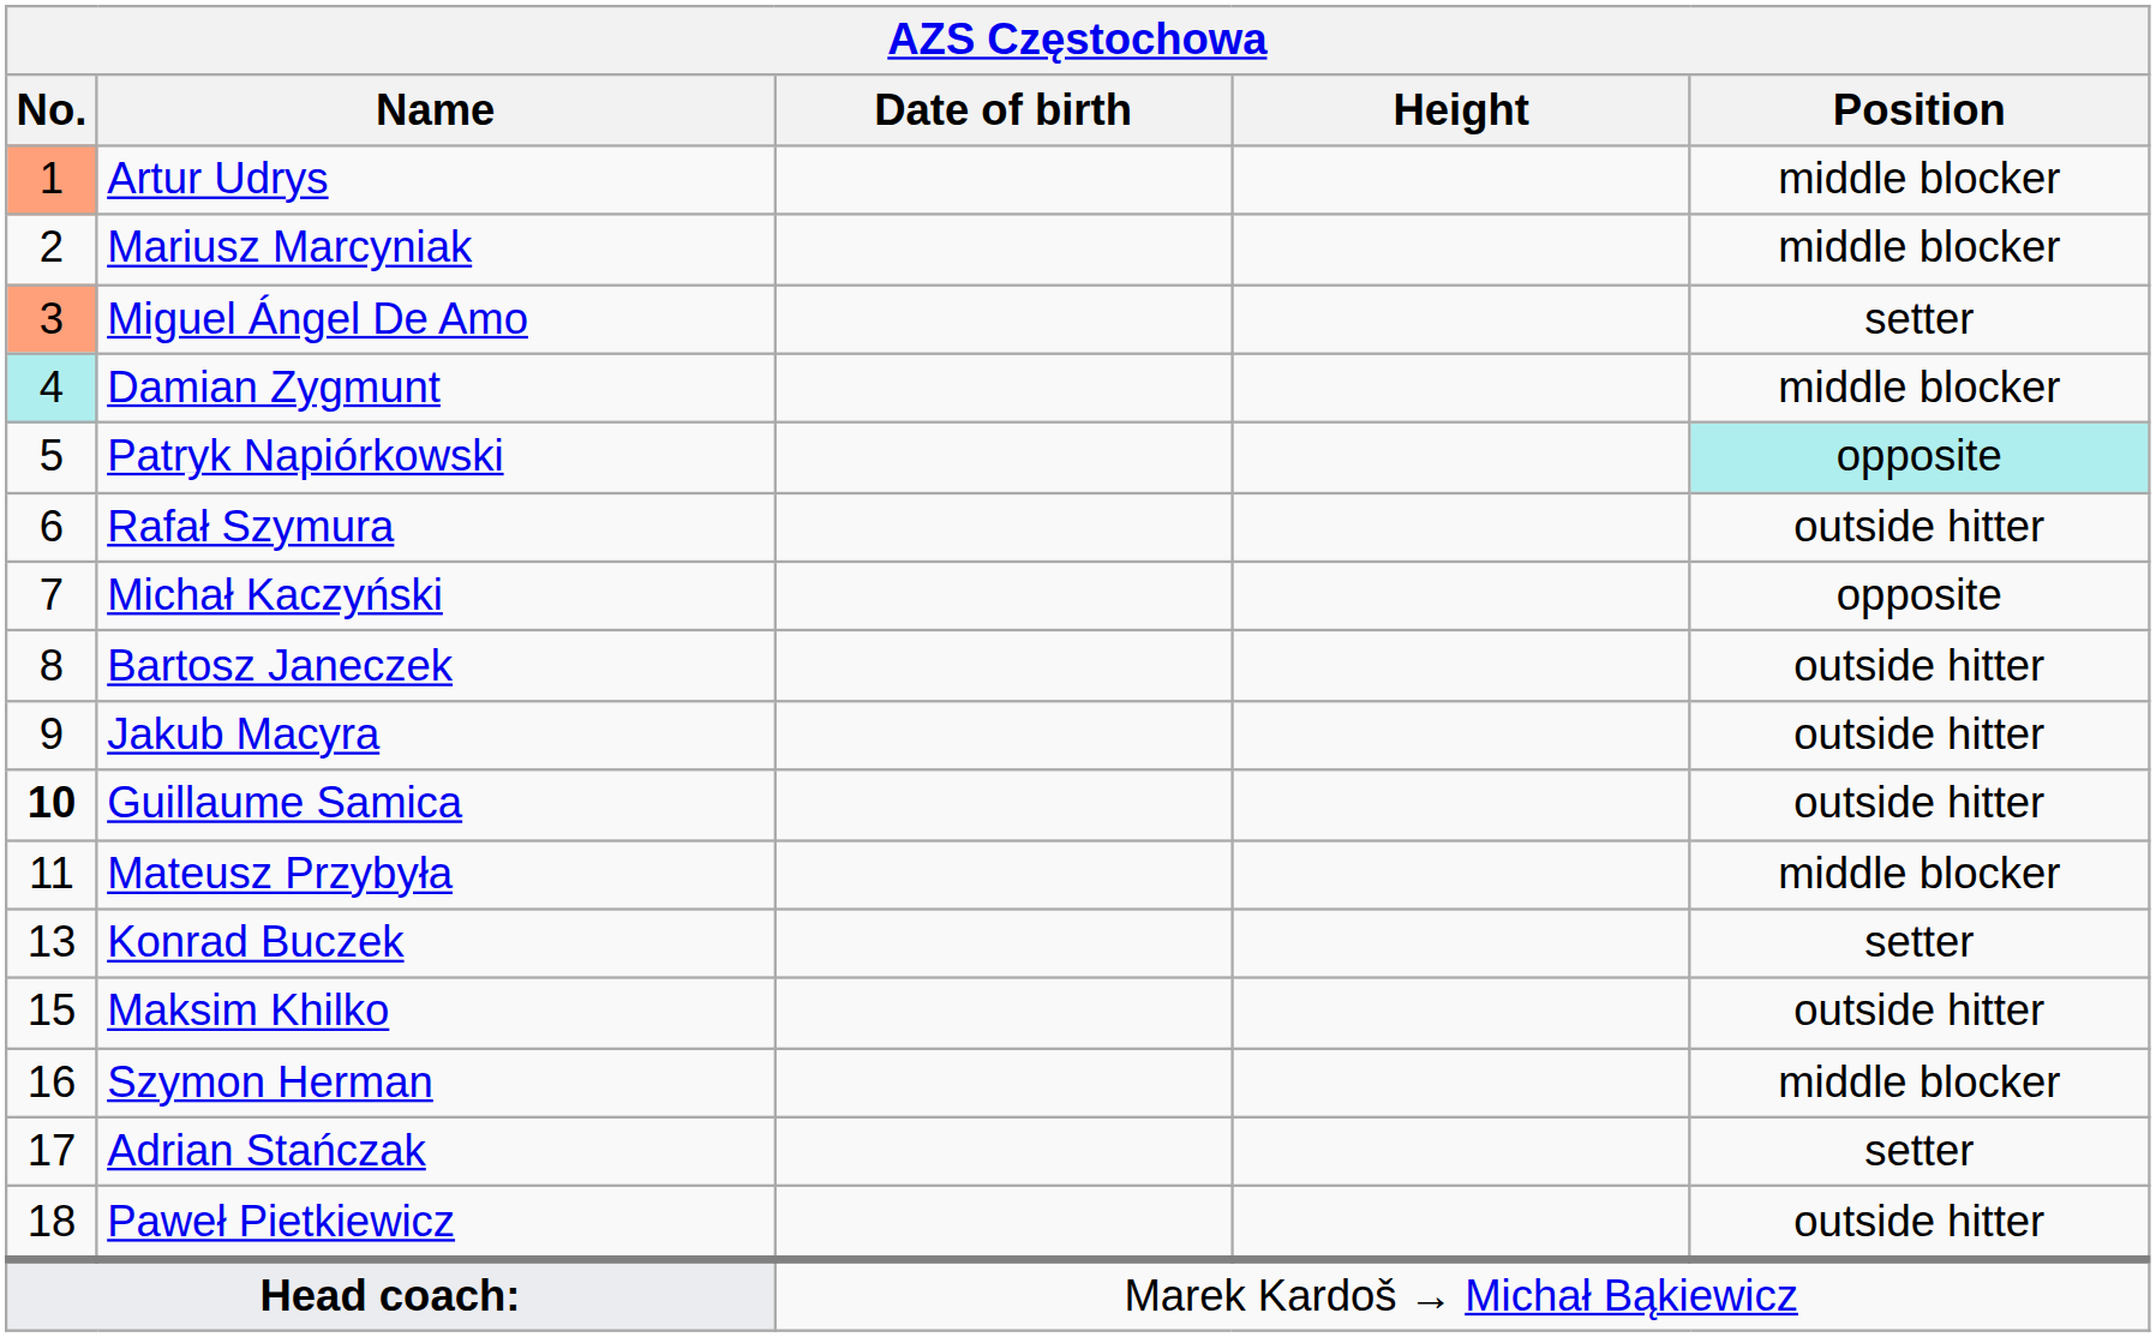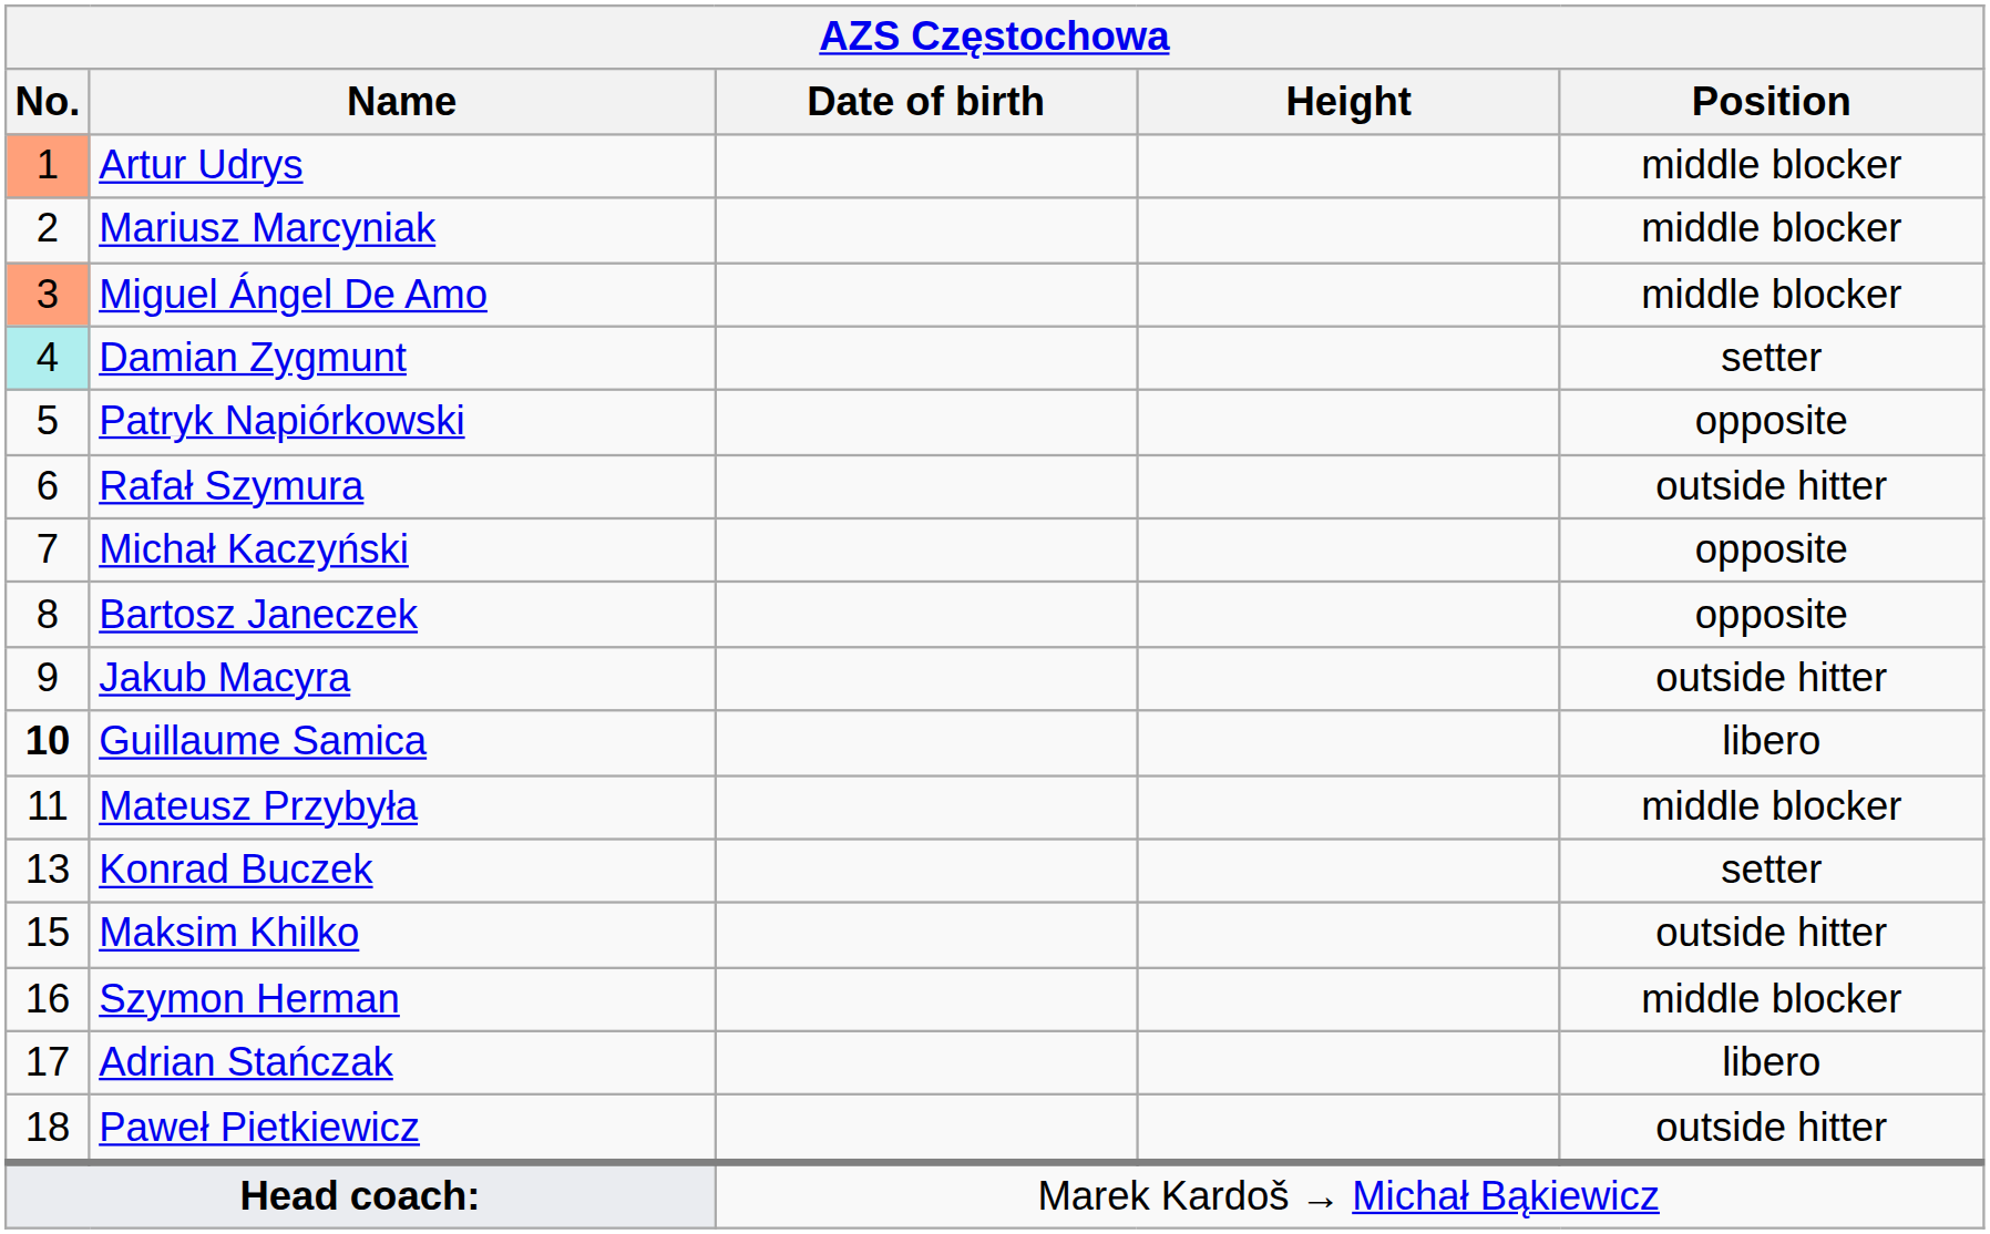 <table class="wikitable collapsible collapsed" style="font-size:100%; text-align:center">
 <tr>
 <th colspan=5 style="width:30em"><a href='#'>AZS Częstochowa</a></th>
 </tr>
 <tr>
 <th>No.</th>
 <th style="width:15em">Name</th>
 <th style="width:10em">Date of birth</th>
 <th style="width:10em">Height</th>
 <th style="width:10em">Position</th>
 </tr>
 <tr>
 <td style="background: lightsalmon;">1</td>
 <td align=left> <a href='#'>Artur Udrys</a></td>
 <td align=right></td>
 <td></td>
 <td>middle blocker</td>
 </tr>
 <tr>
 <td>2</td>
 <td align=left> <a href='#'>Mariusz Marcyniak</a></td>
 <td align=right></td>
 <td></td>
 <td>middle blocker</td>
 </tr>
 <tr>
 <td style="background: lightsalmon;">3</td>
 <td align=left> <a href='#'>Miguel Ángel De Amo</a></td>
 <td align=right></td>
 <td></td>
-<td>setter</td>
+<td>middle blocker</td>
 </tr>
 <tr>
 <td style="background: paleturquoise;">4</td>
 <td align=left> <a href='#'>Damian Zygmunt</a></td>
 <td align=right></td>
 <td></td>
-<td>middle blocker</td>
+<td>setter</td>
 </tr>
 <tr>
 <td>5</td>
 <td align=left> <a href='#'>Patryk Napiórkowski</a></td>
 <td align=right></td>
 <td></td>
-<td style="background: paleturquoise;">opposite</td>
+<td>opposite</td>
 </tr>
 <tr>
 <td>6</td>
 <td align=left> <a href='#'>Rafał Szymura</a></td>
 <td align=right></td>
 <td></td>
 <td>outside hitter</td>
 </tr>
 <tr>
 <td>7</td>
 <td align=left> <a href='#'>Michał Kaczyński</a></td>
 <td align=right></td>
 <td></td>
 <td>opposite</td>
 </tr>
 <tr>
 <td>8</td>
 <td align=left> <a href='#'>Bartosz Janeczek</a></td>
 <td align=right></td>
 <td></td>
-<td>outside hitter</td>
+<td>opposite</td>
 </tr>
 <tr>
 <td>9</td>
 <td align=left> <a href='#'>Jakub Macyra</a></td>
 <td align=right></td>
 <td></td>
 <td>outside hitter</td>
 </tr>
 <tr>
 <td><strong>10</strong></td>
 <td align=left> <a href='#'>Guillaume Samica</a></td>
 <td align=right></td>
 <td></td>
-<td>outside hitter</td>
+<td>libero</td>
 </tr>
 <tr>
 <td>11</td>
 <td align=left> <a href='#'>Mateusz Przybyła</a></td>
 <td align=right></td>
 <td></td>
 <td>middle blocker</td>
 </tr>
 <tr>
 <td>13</td>
 <td align=left> <a href='#'>Konrad Buczek</a></td>
 <td align=right></td>
 <td></td>
 <td>setter</td>
 </tr>
 <tr>
 <td>15</td>
 <td align=left> <a href='#'>Maksim Khilko</a></td>
 <td align=right></td>
 <td></td>
 <td>outside hitter</td>
 </tr>
 <tr>
 <td>16</td>
 <td align=left> <a href='#'>Szymon Herman</a></td>
 <td align=right></td>
 <td></td>
 <td>middle blocker</td>
 </tr>
 <tr>
 <td>17</td>
 <td align=left> <a href='#'>Adrian Stańczak</a></td>
 <td align=right></td>
 <td></td>
-<td>setter</td>
+<td>libero</td>
 </tr>
 <tr>
 <td>18</td>
 <td align=left> <a href='#'>Paweł Pietkiewicz</a></td>
 <td align=right></td>
 <td></td>
 <td>outside hitter</td>
 </tr>
 <tr style="border-top: 3px solid grey">
 <td colspan=2 style="background:#EAECF0"><strong>Head coach:</strong></td>
 <td colspan=3> Marek Kardoš →  <a href='#'>Michał Bąkiewicz</a></td>
 </tr>
 </table>
